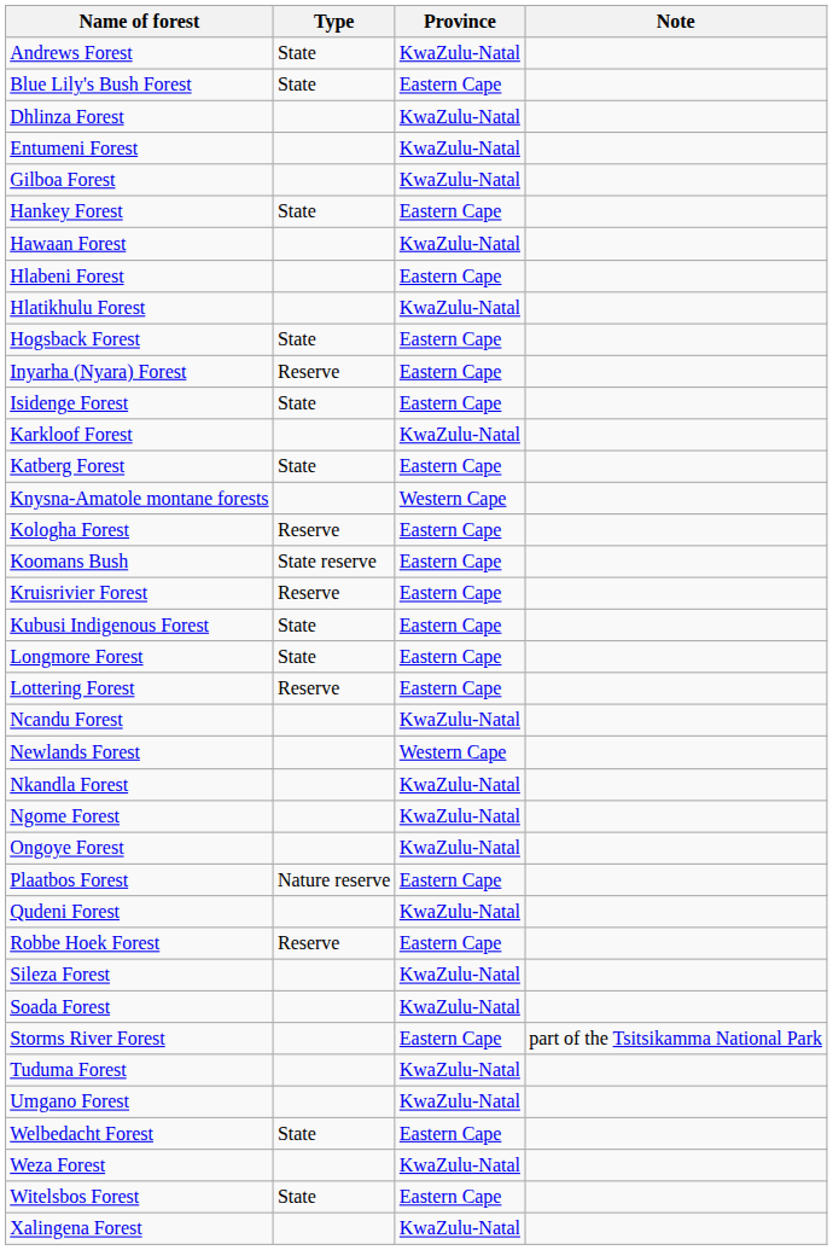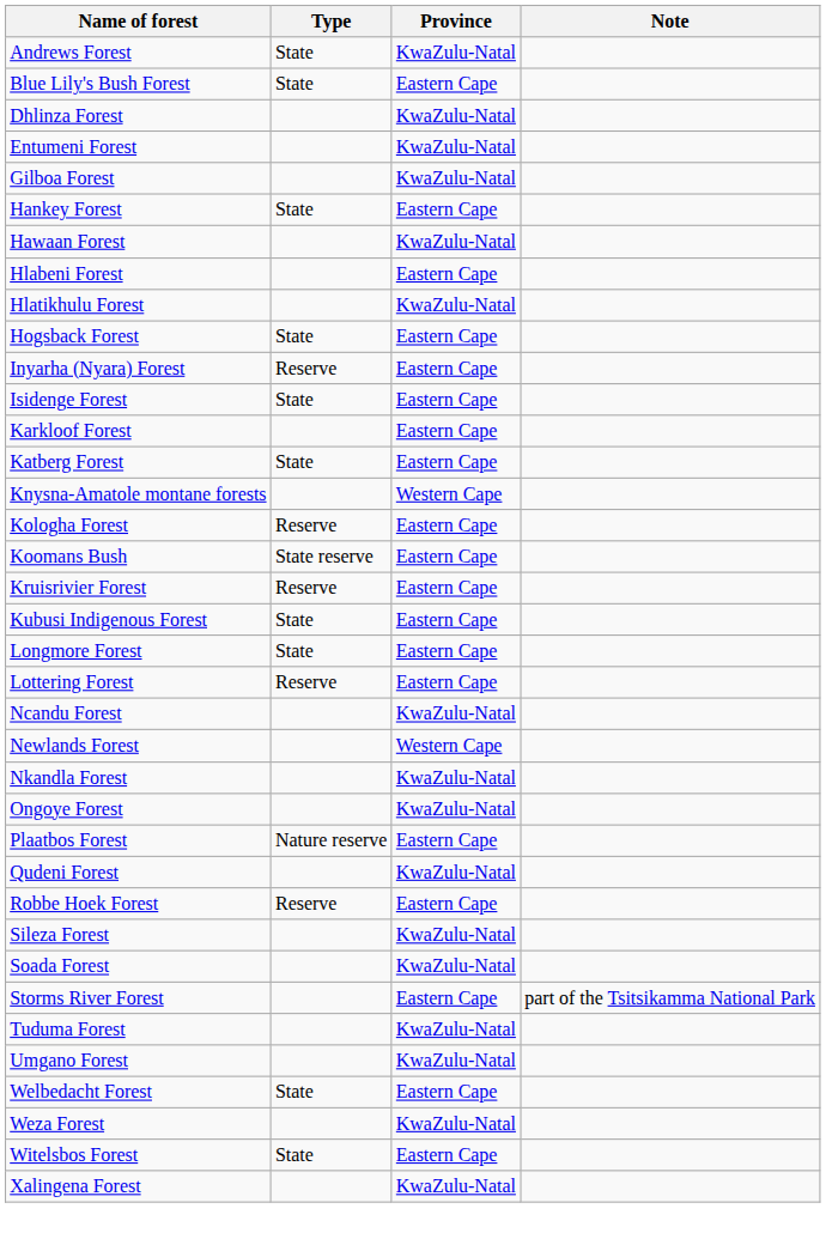 <table class="wikitable sortable static-row-numbers static-row-header-text" style="font-size: 95%;">
 <tr>
 <th>Name of forest</th>
 <th>Type</th>
 <th>Province</th>
 <th>Note</th>
 </tr>
 <tr>
 <td><a href='#'>Andrews Forest</a></td>
 <td>State</td>
 <td><a href='#'>KwaZulu-Natal</a></td>
 <td></td>
 </tr>
 <tr>
 <td><a href='#'>Blue Lily's Bush Forest</a></td>
 <td>State</td>
 <td><a href='#'>Eastern Cape</a></td>
 <td></td>
 </tr>
 <tr>
 <td><a href='#'>Dhlinza Forest</a></td>
 <td></td>
 <td><a href='#'>KwaZulu-Natal</a></td>
 <td></td>
 </tr>
 <tr>
 <td><a href='#'>Entumeni Forest</a></td>
 <td></td>
 <td><a href='#'>KwaZulu-Natal</a></td>
 <td></td>
 </tr>
 <tr>
 <td><a href='#'>Gilboa Forest</a></td>
 <td></td>
 <td><a href='#'>KwaZulu-Natal</a></td>
 <td></td>
 </tr>
 <tr>
 <td><a href='#'>Hankey Forest</a></td>
 <td>State</td>
 <td><a href='#'>Eastern Cape</a></td>
 <td></td>
 </tr>
 <tr>
 <td><a href='#'>Hawaan Forest</a></td>
 <td></td>
 <td><a href='#'>KwaZulu-Natal</a></td>
 <td></td>
 </tr>
 <tr>
 <td><a href='#'>Hlabeni Forest</a></td>
 <td></td>
 <td><a href='#'>Eastern Cape</a></td>
 <td></td>
 </tr>
 <tr>
 <td><a href='#'>Hlatikhulu Forest</a></td>
 <td></td>
 <td><a href='#'>KwaZulu-Natal</a></td>
 <td></td>
 </tr>
 <tr>
 <td><a href='#'>Hogsback Forest</a></td>
 <td>State</td>
 <td><a href='#'>Eastern Cape</a></td>
 <td></td>
 </tr>
 <tr>
 <td><a href='#'>Inyarha (Nyara) Forest</a></td>
 <td>Reserve</td>
 <td><a href='#'>Eastern Cape</a></td>
 <td></td>
 </tr>
 <tr>
 <td><a href='#'>Isidenge Forest</a></td>
 <td>State</td>
 <td><a href='#'>Eastern Cape</a></td>
 <td></td>
 </tr>
 <tr>
 <td><a href='#'>Karkloof Forest</a></td>
 <td></td>
-<td><a href='#'>KwaZulu-Natal</a></td>
+<td><a href='#'>Eastern Cape</a></td>
 <td></td>
 </tr>
 <tr>
 <td><a href='#'>Katberg Forest</a></td>
 <td>State</td>
 <td><a href='#'>Eastern Cape</a></td>
 <td></td>
 </tr>
 <tr>
 <td><a href='#'>Knysna-Amatole montane forests</a></td>
 <td></td>
 <td><a href='#'>Western Cape</a></td>
 <td></td>
 </tr>
 <tr>
 <td><a href='#'>Kologha Forest</a></td>
 <td>Reserve</td>
 <td><a href='#'>Eastern Cape</a></td>
 <td></td>
 </tr>
 <tr>
 <td><a href='#'>Koomans Bush</a></td>
 <td>State reserve</td>
 <td><a href='#'>Eastern Cape</a></td>
 <td></td>
 </tr>
 <tr>
 <td><a href='#'>Kruisrivier Forest</a></td>
 <td>Reserve</td>
 <td><a href='#'>Eastern Cape</a></td>
 <td></td>
 </tr>
 <tr>
 <td><a href='#'>Kubusi Indigenous Forest</a></td>
 <td>State</td>
 <td><a href='#'>Eastern Cape</a></td>
 <td></td>
 </tr>
 <tr>
 <td><a href='#'>Longmore Forest</a></td>
 <td>State</td>
 <td><a href='#'>Eastern Cape</a></td>
 <td></td>
 </tr>
 <tr>
 <td><a href='#'>Lottering Forest</a></td>
 <td>Reserve</td>
 <td><a href='#'>Eastern Cape</a></td>
 <td></td>
 </tr>
 <tr>
 <td><a href='#'>Ncandu Forest</a></td>
 <td></td>
 <td><a href='#'>KwaZulu-Natal</a></td>
 <td></td>
 </tr>
 <tr>
 <td><a href='#'>Newlands Forest</a></td>
 <td></td>
 <td><a href='#'>Western Cape</a></td>
 <td></td>
 </tr>
 <tr>
 <td><a href='#'>Nkandla Forest</a></td>
-<td></td>
-<td><a href='#'>KwaZulu-Natal</a></td>
-<td></td>
-</tr>
-<tr>
-<td><a href='#'>Ngome Forest</a></td>
 <td></td>
 <td><a href='#'>KwaZulu-Natal</a></td>
 <td></td>
 </tr>
 <tr>
 <td><a href='#'>Ongoye Forest</a></td>
 <td></td>
 <td><a href='#'>KwaZulu-Natal</a></td>
 <td></td>
 </tr>
 <tr>
 <td><a href='#'>Plaatbos Forest</a></td>
 <td>Nature reserve</td>
 <td><a href='#'>Eastern Cape</a></td>
 <td></td>
 </tr>
 <tr>
 <td><a href='#'>Qudeni Forest</a></td>
 <td></td>
 <td><a href='#'>KwaZulu-Natal</a></td>
 <td></td>
 </tr>
 <tr>
 <td><a href='#'>Robbe Hoek Forest</a></td>
 <td>Reserve</td>
 <td><a href='#'>Eastern Cape</a></td>
 <td></td>
 </tr>
 <tr>
 <td><a href='#'>Sileza Forest</a></td>
 <td></td>
 <td><a href='#'>KwaZulu-Natal</a></td>
 <td></td>
 </tr>
 <tr>
 <td><a href='#'>Soada Forest</a></td>
 <td></td>
 <td><a href='#'>KwaZulu-Natal</a></td>
 <td></td>
 </tr>
 <tr>
 <td><a href='#'>Storms River Forest</a></td>
 <td></td>
 <td><a href='#'>Eastern Cape</a></td>
 <td>part of the <a href='#'>Tsitsikamma National Park</a></td>
 </tr>
 <tr>
 <td><a href='#'>Tuduma Forest</a></td>
 <td></td>
 <td><a href='#'>KwaZulu-Natal</a></td>
 <td></td>
 </tr>
 <tr>
 <td><a href='#'>Umgano Forest</a></td>
 <td></td>
 <td><a href='#'>KwaZulu-Natal</a></td>
 <td></td>
 </tr>
 <tr>
 <td><a href='#'>Welbedacht Forest</a></td>
 <td>State</td>
 <td><a href='#'>Eastern Cape</a></td>
 <td></td>
 </tr>
 <tr>
 <td><a href='#'>Weza Forest</a></td>
 <td></td>
 <td><a href='#'>KwaZulu-Natal</a></td>
 <td></td>
 </tr>
 <tr>
 <td><a href='#'>Witelsbos Forest</a></td>
 <td>State</td>
 <td><a href='#'>Eastern Cape</a></td>
 <td></td>
 </tr>
 <tr>
 <td><a href='#'>Xalingena Forest</a></td>
 <td></td>
 <td><a href='#'>KwaZulu-Natal</a></td>
 <td></td>
 </tr>
 </table>
